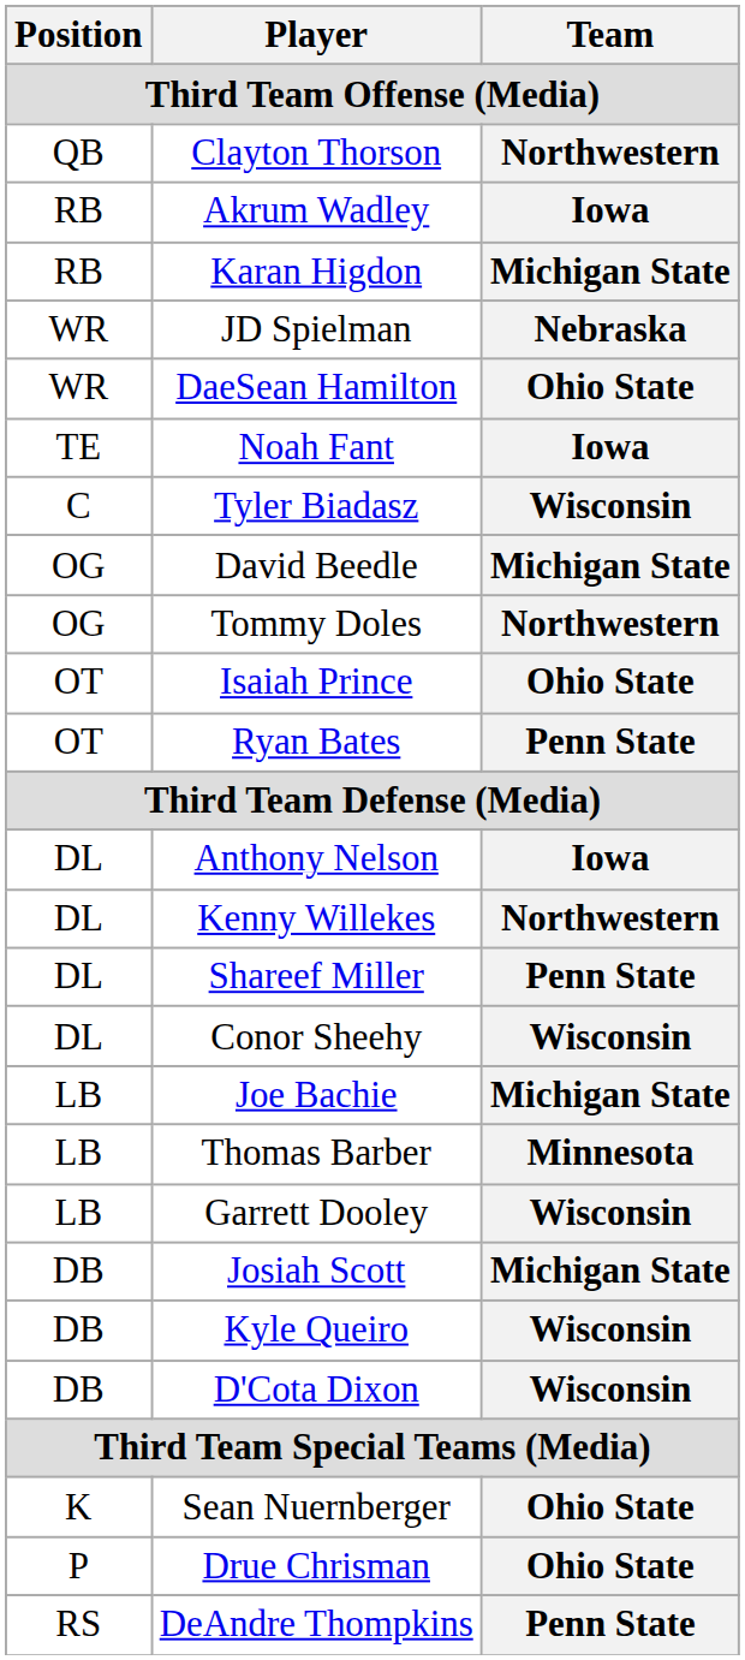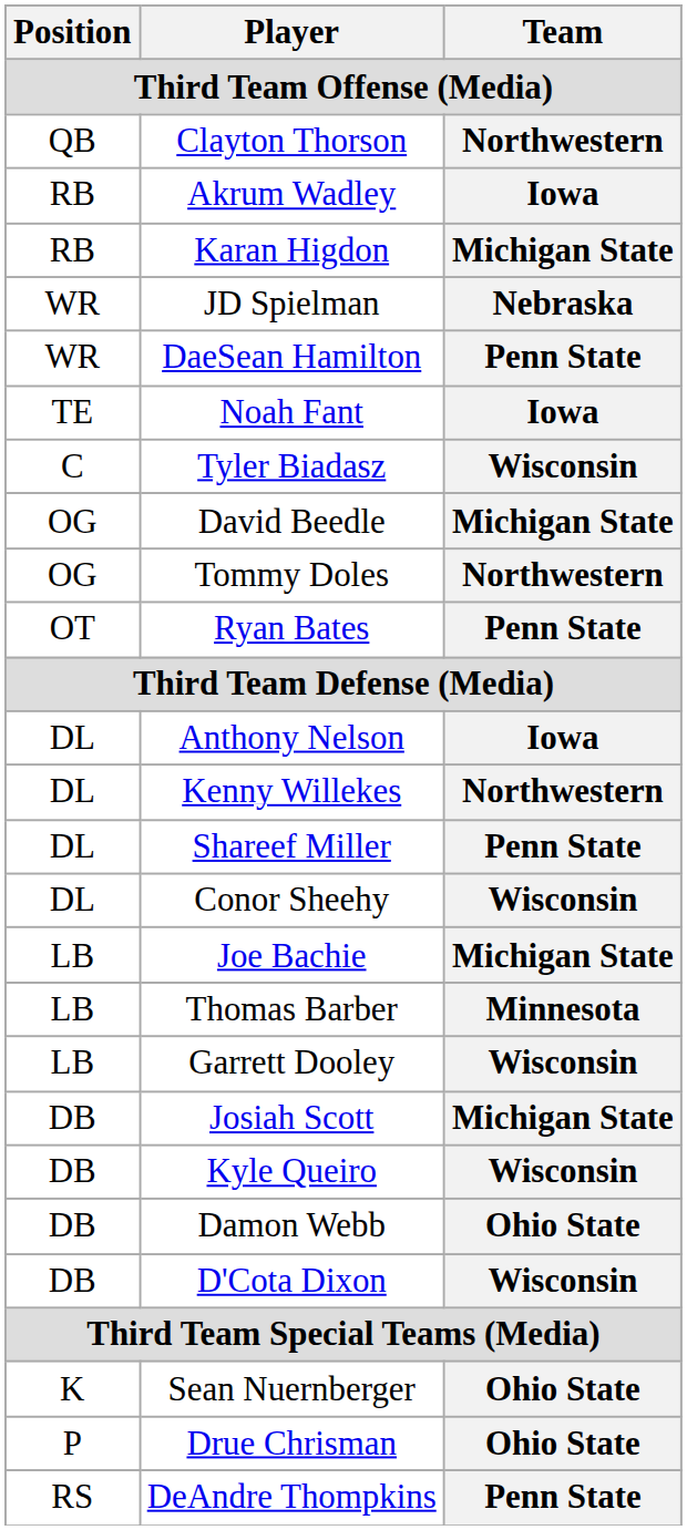 <table class="wikitable sortable">
 <tr>
 <th>Position</th>
 <th>Player</th>
 <th>Team</th>
 </tr>
 <tr>
 <td colspan="3" style="text-align:center; background:#ddd;"><strong>Third Team Offense (Media)</strong></td>
 </tr>
 <tr style="text-align:center;">
 <td style="background:white">QB</td>
 <td style="background:white"><a href='#'>Clayton Thorson</a></td>
 <th style=>Northwestern</th>
 </tr>
 <tr style="text-align:center;">
 <td style="background:white">RB</td>
 <td style="background:white"><a href='#'>Akrum Wadley</a></td>
 <th style=>Iowa</th>
 </tr>
 <tr style="text-align:center;">
 <td style="background:white">RB</td>
 <td style="background:white"><a href='#'>Karan Higdon</a></td>
 <th style=>Michigan State</th>
 </tr>
 <tr style="text-align:center;">
 <td style="background:white">WR</td>
 <td style="background:white">JD Spielman</td>
 <th style=>Nebraska</th>
 </tr>
 <tr style="text-align:center;">
 <td style="background:white">WR</td>
 <td style="background:white"><a href='#'>DaeSean Hamilton</a></td>
-<th style=>Ohio State</th>
+<th style=>Penn State</th>
 </tr>
 <tr style="text-align:center;">
 <td style="background:white">TE</td>
 <td style="background:white"><a href='#'>Noah Fant</a></td>
 <th style=>Iowa</th>
 </tr>
 <tr style="text-align:center;">
 <td style="background:white">C</td>
 <td style="background:white"><a href='#'>Tyler Biadasz</a></td>
 <th style=>Wisconsin</th>
 </tr>
 <tr style="text-align:center;">
 <td style="background:white">OG</td>
 <td style="background:white">David Beedle</td>
 <th style=>Michigan State</th>
 </tr>
 <tr style="text-align:center;">
 <td style="background:white">OG</td>
 <td style="background:white">Tommy Doles</td>
 <th style=>Northwestern</th>
-</tr>
-<tr style="text-align:center;">
-<td style="background:white">OT</td>
-<td style="background:white"><a href='#'>Isaiah Prince</a></td>
-<th style=>Ohio State</th>
 </tr>
 <tr style="text-align:center;">
 <td style="background:white">OT</td>
 <td style="background:white"><a href='#'>Ryan Bates</a></td>
 <th style=>Penn State</th>
 </tr>
 <tr>
 <td colspan="3" style="text-align:center; background:#ddd;"><strong>Third Team Defense (Media)</strong></td>
 </tr>
 <tr style="text-align:center;">
 <td style="background:white">DL</td>
 <td style="background:white"><a href='#'>Anthony Nelson</a></td>
 <th style=>Iowa</th>
 </tr>
 <tr style="text-align:center;">
 <td style="background:white">DL</td>
 <td style="background:white"><a href='#'>Kenny Willekes</a></td>
 <th style=>Northwestern</th>
 </tr>
 <tr style="text-align:center;">
 <td style="background:white">DL</td>
 <td style="background:white"><a href='#'>Shareef Miller</a></td>
 <th style=>Penn State</th>
 </tr>
 <tr style="text-align:center;">
 <td style="background:white">DL</td>
 <td style="background:white">Conor Sheehy</td>
 <th style=>Wisconsin</th>
 </tr>
 <tr style="text-align:center;">
 <td style="background:white">LB</td>
 <td style="background:white"><a href='#'>Joe Bachie</a></td>
 <th style=>Michigan State</th>
 </tr>
 <tr style="text-align:center;">
 <td style="background:white">LB</td>
 <td style="background:white">Thomas Barber</td>
 <th style=>Minnesota</th>
 </tr>
 <tr style="text-align:center;">
 <td style="background:white">LB</td>
 <td style="background:white">Garrett Dooley</td>
 <th style=>Wisconsin</th>
 </tr>
 <tr style="text-align:center;">
 <td style="background:white">DB</td>
 <td style="background:white"><a href='#'>Josiah Scott</a></td>
 <th style=>Michigan State</th>
 </tr>
 <tr style="text-align:center;">
 <td style="background:white">DB</td>
 <td style="background:white"><a href='#'>Kyle Queiro</a></td>
 <th style=>Wisconsin</th>
 </tr>
 <tr style="text-align:center;">
 <td style="background:white">DB</td>
+<td style="background:white">Damon Webb</td>
+<th style=>Ohio State</th>
+</tr>
+<tr style="text-align:center;">
+<td style="background:white">DB</td>
 <td style="background:white"><a href='#'>D'Cota Dixon</a></td>
 <th style=>Wisconsin</th>
 </tr>
 <tr>
 <td colspan="3" style="text-align:center; background:#ddd;"><strong>Third Team Special Teams (Media)</strong></td>
 </tr>
 <tr style="text-align:center;">
 <td style="background:white">K</td>
 <td style="background:white">Sean Nuernberger</td>
 <th style=>Ohio State</th>
 </tr>
 <tr style="text-align:center;">
 <td style="background:white">P</td>
 <td style="background:white"><a href='#'>Drue Chrisman</a></td>
 <th style=>Ohio State</th>
 </tr>
 <tr style="text-align:center;">
 <td style="background:white">RS</td>
 <td style="background:white"><a href='#'>DeAndre Thompkins</a></td>
 <th style=>Penn State</th>
 </tr>
 </table>
